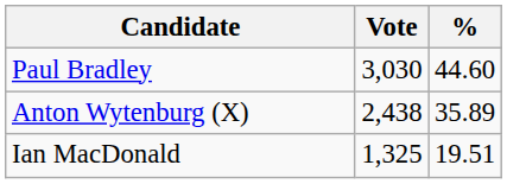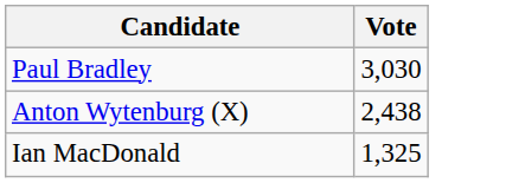 <table class="wikitable">
 <tr>
 <th bgcolor="#DDDDFF" width="200px">Candidate</th>
 <th bgcolor="#DDDDFF">Vote</th>
-<th bgcolor="#DDDDFF">%</th>
 </tr>
 <tr>
 <td><a href='#'>Paul Bradley</a></td>
 <td>3,030</td>
-<td>44.60</td>
 </tr>
 <tr>
 <td><a href='#'>Anton Wytenburg</a> (X)</td>
 <td>2,438</td>
-<td>35.89</td>
 </tr>
 <tr>
 <td>Ian MacDonald</td>
 <td>1,325</td>
-<td>19.51</td>
 </tr>
 </table>
